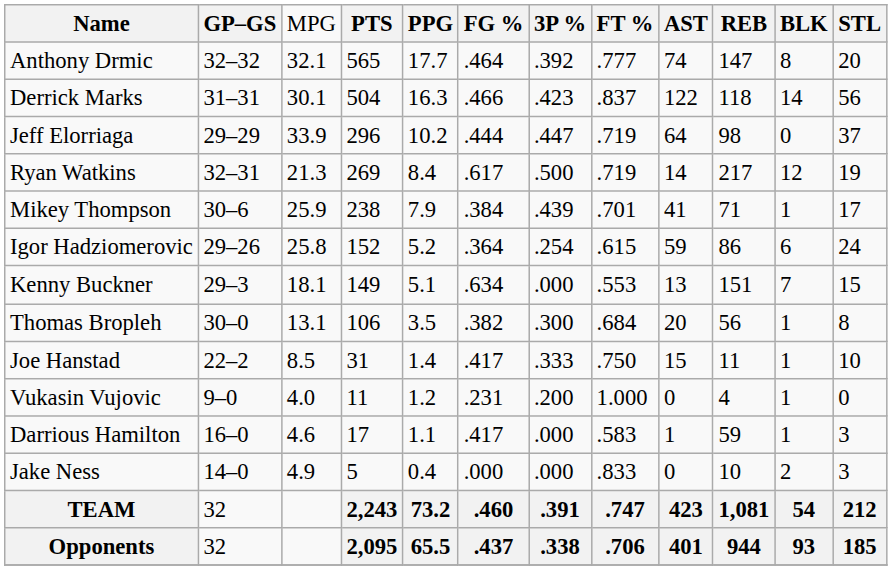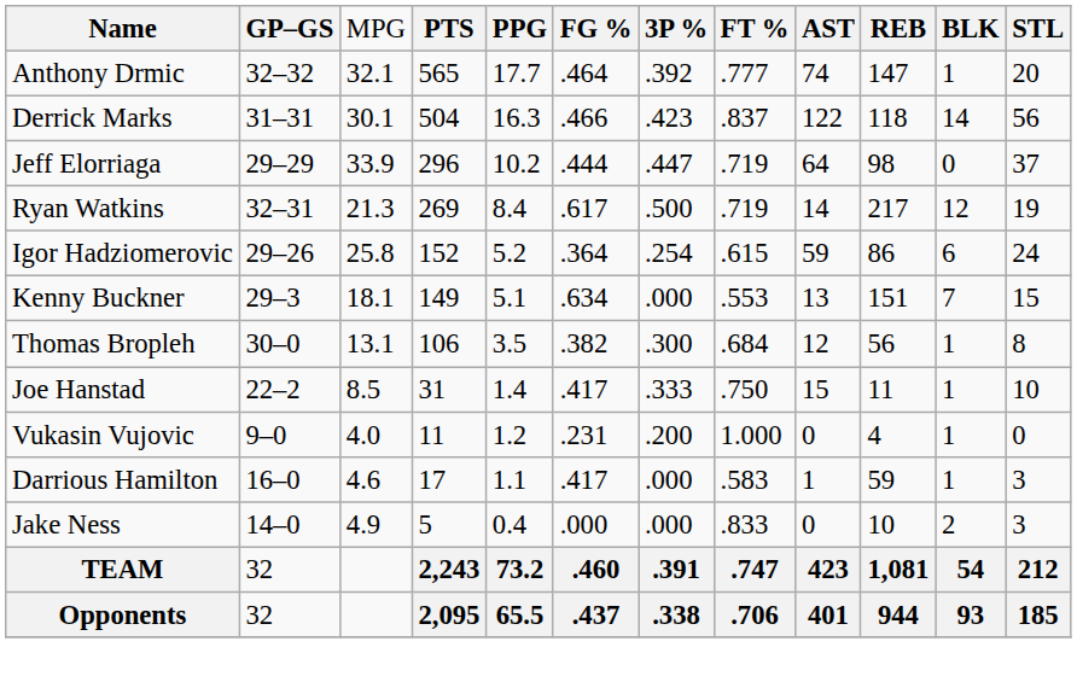 <table class="wikitable sortable" style="font-size: 95%;">
 <tr>
 <th>Name</th>
 <th>GP–GS</th>
 <td>MPG</td>
 <th>PTS</th>
 <th>PPG</th>
 <th>FG %</th>
 <th>3P %</th>
 <th>FT %</th>
 <th>AST</th>
 <th>REB</th>
 <th>BLK</th>
 <th>STL</th>
 </tr>
 <tr>
 <td>Anthony Drmic</td>
 <td>32–32</td>
 <td>32.1</td>
 <td>565</td>
 <td>17.7</td>
 <td>.464</td>
 <td>.392</td>
 <td>.777</td>
 <td>74</td>
 <td>147</td>
-<td>8</td>
+<td>1</td>
 <td>20</td>
 </tr>
 <tr>
 <td>Derrick Marks</td>
 <td>31–31</td>
 <td>30.1</td>
 <td>504</td>
 <td>16.3</td>
 <td>.466</td>
 <td>.423</td>
 <td>.837</td>
 <td>122</td>
 <td>118</td>
 <td>14</td>
 <td>56</td>
 </tr>
 <tr>
 <td>Jeff Elorriaga</td>
 <td>29–29</td>
 <td>33.9</td>
 <td>296</td>
 <td>10.2</td>
 <td>.444</td>
 <td>.447</td>
 <td>.719</td>
 <td>64</td>
 <td>98</td>
 <td>0</td>
 <td>37</td>
 </tr>
 <tr>
 <td>Ryan Watkins</td>
 <td>32–31</td>
 <td>21.3</td>
 <td>269</td>
 <td>8.4</td>
 <td>.617</td>
 <td>.500</td>
 <td>.719</td>
 <td>14</td>
 <td>217</td>
 <td>12</td>
 <td>19</td>
 </tr>
 <tr>
-<td>Mikey Thompson</td>
-<td>30–6</td>
-<td>25.9</td>
-<td>238</td>
-<td>7.9</td>
-<td>.384</td>
-<td>.439</td>
-<td>.701</td>
-<td>41</td>
-<td>71</td>
-<td>1</td>
-<td>17</td>
-</tr>
-<tr>
 <td>Igor Hadziomerovic</td>
 <td>29–26</td>
 <td>25.8</td>
 <td>152</td>
 <td>5.2</td>
 <td>.364</td>
 <td>.254</td>
 <td>.615</td>
 <td>59</td>
 <td>86</td>
 <td>6</td>
 <td>24</td>
 </tr>
 <tr>
 <td>Kenny Buckner</td>
 <td>29–3</td>
 <td>18.1</td>
 <td>149</td>
 <td>5.1</td>
 <td>.634</td>
 <td>.000</td>
 <td>.553</td>
 <td>13</td>
 <td>151</td>
 <td>7</td>
 <td>15</td>
 </tr>
 <tr>
 <td>Thomas Bropleh</td>
 <td>30–0</td>
 <td>13.1</td>
 <td>106</td>
 <td>3.5</td>
 <td>.382</td>
 <td>.300</td>
 <td>.684</td>
-<td>20</td>
+<td>12</td>
 <td>56</td>
 <td>1</td>
 <td>8</td>
 </tr>
 <tr>
 <td>Joe Hanstad</td>
 <td>22–2</td>
 <td>8.5</td>
 <td>31</td>
 <td>1.4</td>
 <td>.417</td>
 <td>.333</td>
 <td>.750</td>
 <td>15</td>
 <td>11</td>
 <td>1</td>
 <td>10</td>
 </tr>
 <tr>
 <td>Vukasin Vujovic</td>
 <td>9–0</td>
 <td>4.0</td>
 <td>11</td>
 <td>1.2</td>
 <td>.231</td>
 <td>.200</td>
 <td>1.000</td>
 <td>0</td>
 <td>4</td>
 <td>1</td>
 <td>0</td>
 </tr>
 <tr>
 <td>Darrious Hamilton</td>
 <td>16–0</td>
 <td>4.6</td>
 <td>17</td>
 <td>1.1</td>
 <td>.417</td>
 <td>.000</td>
 <td>.583</td>
 <td>1</td>
 <td>59</td>
 <td>1</td>
 <td>3</td>
 </tr>
 <tr>
 <td>Jake Ness</td>
 <td>14–0</td>
 <td>4.9</td>
 <td>5</td>
 <td>0.4</td>
 <td>.000</td>
 <td>.000</td>
 <td>.833</td>
 <td>0</td>
 <td>10</td>
 <td>2</td>
 <td>3</td>
 </tr>
 <tr>
 <th>TEAM</th>
 <td>32</td>
 <td></td>
 <th>2,243</th>
 <th>73.2</th>
 <th>.460</th>
 <th>.391</th>
 <th>.747</th>
 <th>423</th>
 <th>1,081</th>
 <th>54</th>
 <th>212</th>
 </tr>
 <tr>
 <th>Opponents</th>
 <td>32</td>
 <td></td>
 <th>2,095</th>
 <th>65.5</th>
 <th>.437</th>
 <th>.338</th>
 <th>.706</th>
 <th>401</th>
 <th>944</th>
 <th>93</th>
 <th>185</th>
 </tr>
 <tr>
 </tr>
 </table>
